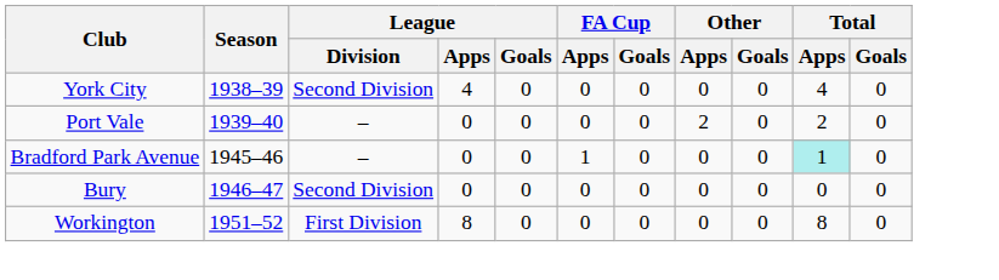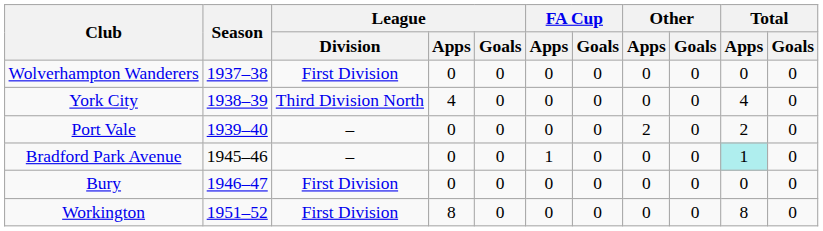 <table class="wikitable" style="text-align:center">
 <tr>
 <th rowspan="2">Club</th>
 <th rowspan="2">Season</th>
 <th colspan="3">League</th>
 <th colspan="2"><a href='#'>FA Cup</a></th>
 <th colspan="2">Other</th>
 <th colspan="2">Total</th>
 </tr>
 <tr>
 <th>Division</th>
 <th>Apps</th>
 <th>Goals</th>
 <th>Apps</th>
 <th>Goals</th>
 <th>Apps</th>
 <th>Goals</th>
 <th>Apps</th>
 <th>Goals</th>
 </tr>
 <tr>
+<td><a href='#'>Wolverhampton Wanderers</a></td>
+<td><a href='#'>1937–38</a></td>
+<td><a href='#'>First Division</a></td>
+<td>0</td>
+<td>0</td>
+<td>0</td>
+<td>0</td>
+<td>0</td>
+<td>0</td>
+<td>0</td>
+<td>0</td>
+</tr>
+<tr>
 <td><a href='#'>York City</a></td>
 <td><a href='#'>1938–39</a></td>
-<td><a href='#'>Second Division</a></td>
+<td><a href='#'>Third Division North</a></td>
 <td>4</td>
 <td>0</td>
 <td>0</td>
 <td>0</td>
 <td>0</td>
 <td>0</td>
 <td>4</td>
 <td>0</td>
 </tr>
 <tr>
 <td><a href='#'>Port Vale</a></td>
 <td><a href='#'>1939–40</a></td>
 <td>–</td>
 <td>0</td>
 <td>0</td>
 <td>0</td>
 <td>0</td>
 <td>2</td>
 <td>0</td>
 <td>2</td>
 <td>0</td>
 </tr>
 <tr>
 <td><a href='#'>Bradford Park Avenue</a></td>
 <td>1945–46</td>
 <td>–</td>
 <td>0</td>
 <td>0</td>
 <td>1</td>
 <td>0</td>
 <td>0</td>
 <td>0</td>
 <td style="background: paleturquoise;">1</td>
 <td>0</td>
 </tr>
 <tr>
 <td><a href='#'>Bury</a></td>
 <td><a href='#'>1946–47</a></td>
-<td><a href='#'>Second Division</a></td>
+<td><a href='#'>First Division</a></td>
 <td>0</td>
 <td>0</td>
 <td>0</td>
 <td>0</td>
 <td>0</td>
 <td>0</td>
 <td>0</td>
 <td>0</td>
 </tr>
 <tr>
 <td><a href='#'>Workington</a></td>
 <td><a href='#'>1951–52</a></td>
 <td><a href='#'>First Division</a></td>
 <td>8</td>
 <td>0</td>
 <td>0</td>
 <td>0</td>
 <td>0</td>
 <td>0</td>
 <td>8</td>
 <td>0</td>
 </tr>
 </table>
